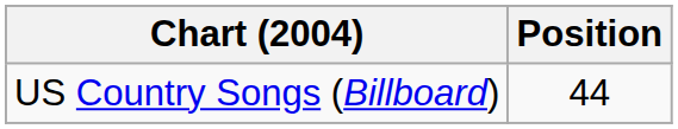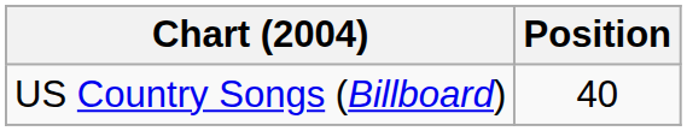 <table class="wikitable sortable">
 <tr>
 <th scope="col">Chart (2004)</th>
 <th scope="col">Position</th>
 </tr>
 <tr>
 <td>US <a href='#'>Country Songs</a> (<em><a href='#'>Billboard</a></em>)</td>
-<td align="center">44</td>
+<td align="center">40</td>
 </tr>
 </table>
